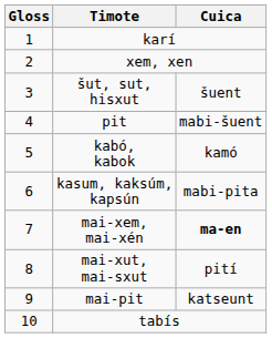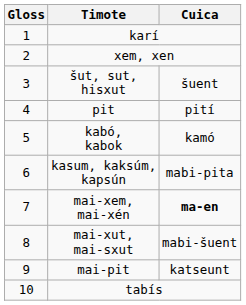 <table class="wikitable">
 <tr>
 <th>Gloss</th>
 <th>Timote</th>
 <th>Cuica</th>
 </tr>
 <tr align=center>
 <td>1</td>
 <td colspan=2>karí</td>
 </tr>
 <tr align=center>
 <td>2</td>
 <td colspan=2>xem, xen</td>
 </tr>
 <tr align=center>
 <td>3</td>
 <td>šut, sut,<br>hisxut</td>
 <td>šuent</td>
 </tr>
 <tr align=center>
 <td>4</td>
 <td>pit</td>
-<td>mabi-šuent</td>
+<td>pití</td>
 </tr>
 <tr align=center>
 <td>5</td>
 <td>kabó,<br> kabok</td>
 <td>kamó</td>
 </tr>
 <tr align=center>
 <td>6</td>
 <td>kasum, kaksúm,<br> kapsún</td>
 <td>mabi-pita</td>
 </tr>
 <tr align=center>
 <td>7</td>
 <td>mai-xem,<br>mai-xén</td>
 <td><strong>ma-en</strong></td>
 </tr>
 <tr align=center>
 <td>8</td>
 <td>mai-xut,<br>mai-sxut</td>
-<td>pití</td>
+<td>mabi-šuent</td>
 </tr>
 <tr align=center>
 <td>9</td>
 <td>mai-pit</td>
 <td>katseunt</td>
 </tr>
 <tr align=center>
 <td>10</td>
 <td colspan=2>tabís</td>
 </tr>
 </table>
